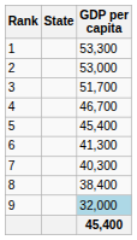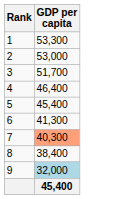 <table class="wikitable sortable">
 <tr>
 <th>Rank</th>
-<th>State</th>
 <th>GDP per<br>capita</th>
 </tr>
 <tr>
 <td>1</td>
-<td></td>
 <td>53,300</td>
 </tr>
 <tr>
 <td>2</td>
-<td></td>
 <td>53,000</td>
 </tr>
 <tr>
 <td>3</td>
-<td></td>
 <td>51,700</td>
 </tr>
 <tr>
 <td>4</td>
-<td></td>
-<td>46,700</td>
+<td>46,400</td>
 </tr>
 <tr>
 <td>5</td>
-<td></td>
 <td>45,400</td>
 </tr>
 <tr>
 <td>6</td>
-<td></td>
 <td>41,300</td>
 </tr>
 <tr>
 <td>7</td>
-<td></td>
-<td>40,300</td>
+<td style="background: lightsalmon;">40,300</td>
 </tr>
 <tr>
 <td>8</td>
-<td></td>
 <td>38,400</td>
 </tr>
 <tr>
 <td>9</td>
-<td></td>
 <td style="background: lightblue;">32,000</td>
 </tr>
 <tr>
 <th></th>
-<th></th>
 <th><strong>45,400</strong></th>
 </tr>
 </table>
